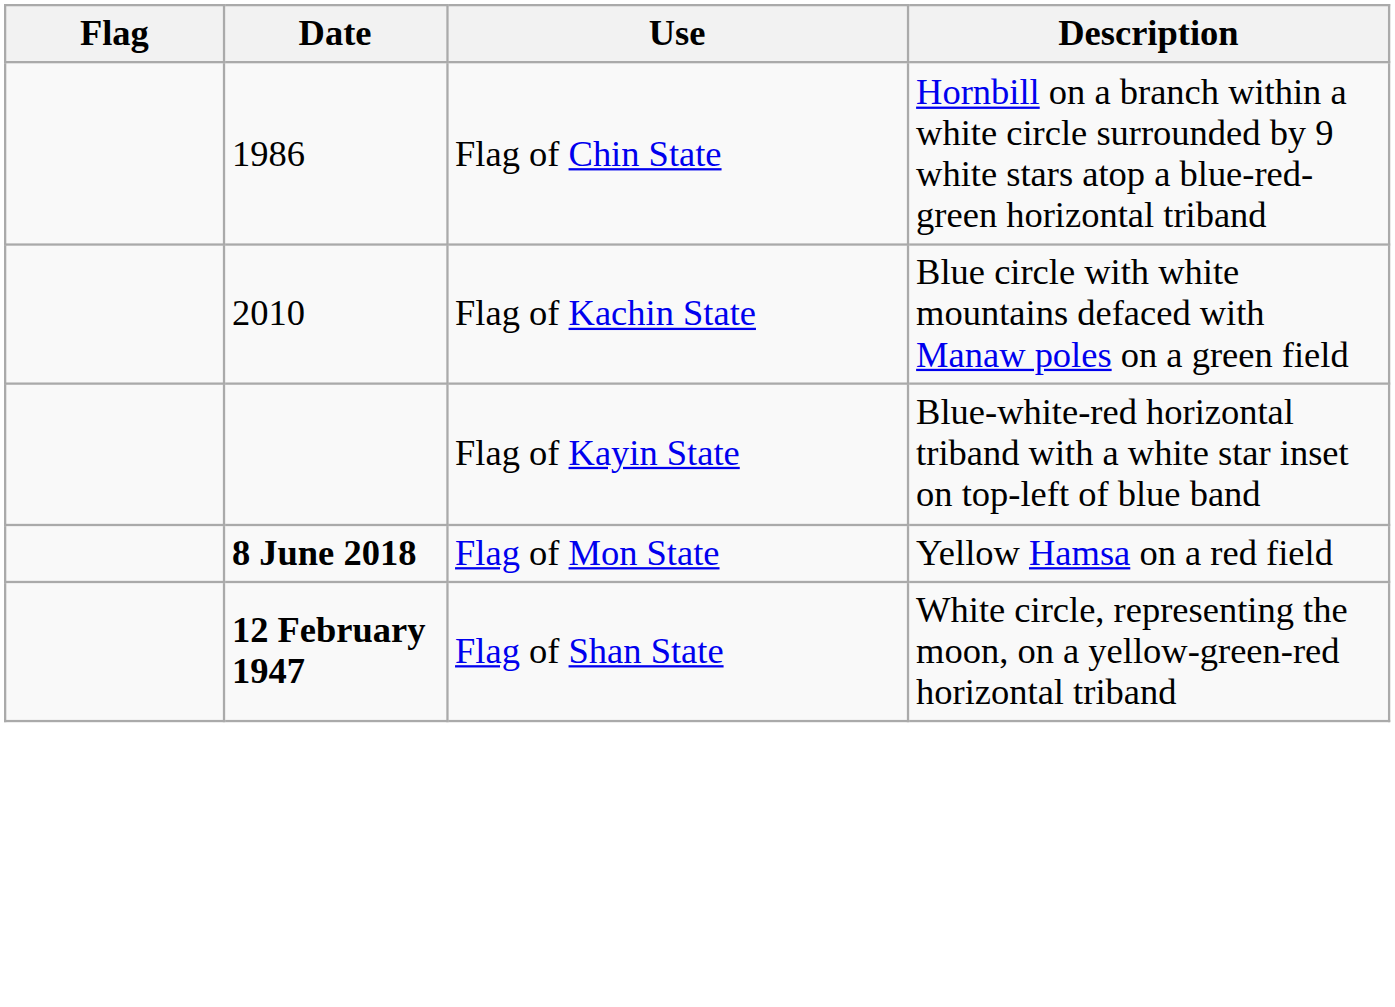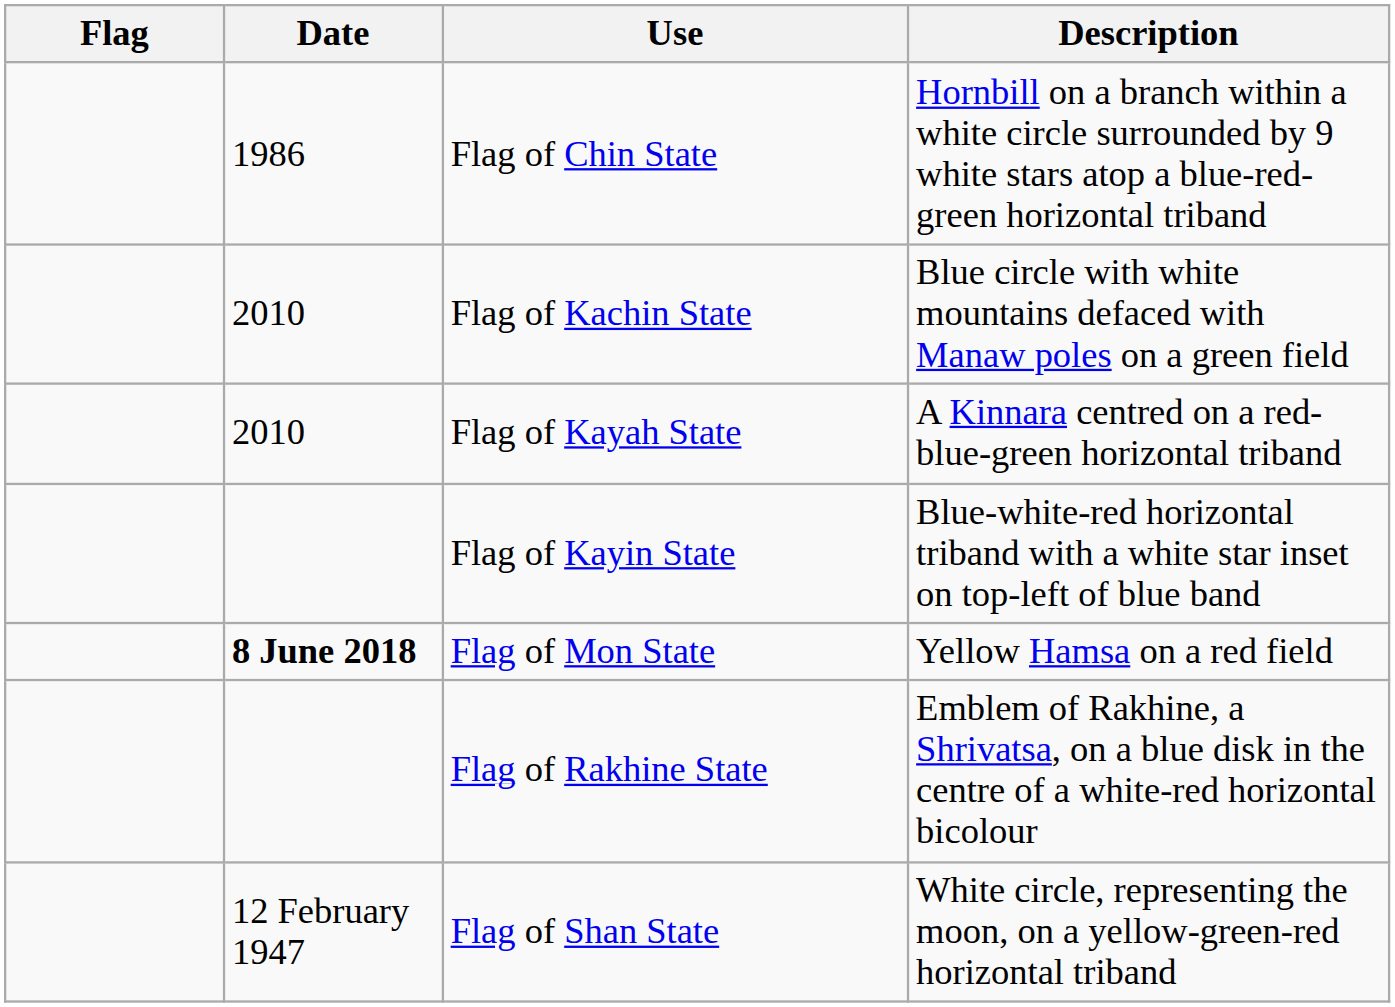 <table class="wikitable">
 <tr>
 <th width="110">Flag</th>
 <th width="100">Date</th>
 <th width="250">Use</th>
 <th width="250">Description</th>
 </tr>
 <tr>
 <td></td>
 <td>1986</td>
 <td>Flag of <a href='#'>Chin State</a></td>
 <td><a href='#'>Hornbill</a> on a branch within a white circle surrounded by 9 white stars atop a blue-red-green horizontal triband</td>
 </tr>
 <tr>
 <td></td>
 <td>2010</td>
 <td>Flag of <a href='#'>Kachin State</a></td>
 <td>Blue circle with white mountains defaced with <a href='#'>Manaw poles</a> on a green field</td>
 </tr>
 <tr>
 <td></td>
+<td>2010</td>
+<td>Flag of <a href='#'>Kayah State</a></td>
+<td>A <a href='#'>Kinnara</a> centred on a red-blue-green horizontal triband</td>
+</tr>
+<tr>
+<td></td>
 <td></td>
 <td>Flag of <a href='#'>Kayin State</a></td>
 <td>Blue-white-red horizontal triband with a white star inset on top-left of blue band</td>
 </tr>
 <tr>
 <td></td>
 <td><strong>8 June 2018</strong></td>
 <td><a href='#'>Flag</a> of <a href='#'>Mon State</a></td>
 <td>Yellow <a href='#'>Hamsa</a> on a red field</td>
 </tr>
 <tr>
 <td></td>
-<td><strong>12 February 1947</strong></td>
+<td></td>
+<td><a href='#'>Flag</a> of <a href='#'>Rakhine State</a></td>
+<td>Emblem of Rakhine, a <a href='#'>Shrivatsa</a>, on a blue disk in the centre of a white-red horizontal bicolour</td>
+</tr>
+<tr>
+<td></td>
+<td>12 February 1947</td>
 <td><a href='#'>Flag</a> of <a href='#'>Shan State</a></td>
 <td>White circle, representing the moon, on a yellow-green-red horizontal triband</td>
 </tr>
 </table>
